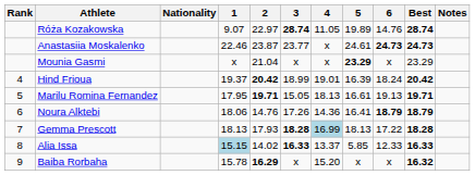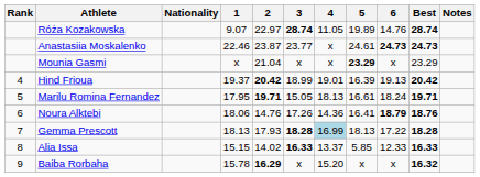 <table class="wikitable sortable" style="text-align:center">
 <tr>
 <th>Rank</th>
 <th>Athlete</th>
 <th>Nationality</th>
 <th>1</th>
 <th>2</th>
 <th>3</th>
 <th>4</th>
 <th>5</th>
 <th>6</th>
 <th>Best</th>
 <th>Notes</th>
 </tr>
 <tr>
 <td></td>
 <td align="left"><a href='#'>Róża Kozakowska</a></td>
 <td style="text-align:left;"></td>
 <td>9.07</td>
 <td>22.97</td>
 <td><strong>28.74</strong></td>
 <td>11.05</td>
 <td>19.89</td>
 <td>14.76</td>
 <td><strong>28.74</strong></td>
 <td><strong></strong></td>
 </tr>
 <tr>
 <td></td>
 <td align="left"><a href='#'>Anastasiia Moskalenko</a></td>
 <td style="text-align:left;"></td>
 <td>22.46</td>
 <td>23.87</td>
 <td>23.77</td>
 <td>x</td>
 <td>24.61</td>
 <td><strong>24.73</strong></td>
 <td><strong>24.73</strong></td>
 <td></td>
 </tr>
 <tr>
 <td></td>
 <td align="left"><a href='#'>Mounia Gasmi</a></td>
 <td style="text-align:left;"></td>
 <td>x</td>
 <td>21.04</td>
 <td>x</td>
 <td>x</td>
 <td><strong>23.29</strong></td>
 <td>x</td>
 <td>23.29</td>
 <td></td>
 </tr>
 <tr>
 <td>4</td>
 <td align="left"><a href='#'>Hind Frioua</a></td>
 <td style="text-align:left;"></td>
 <td>19.37</td>
 <td><strong>20.42</strong></td>
 <td>18.99</td>
 <td>19.01</td>
 <td>16.39</td>
-<td>18.24</td>
+<td>19.13</td>
 <td><strong>20.42</strong></td>
 <td></td>
 </tr>
 <tr>
 <td>5</td>
 <td align="left"><a href='#'>Marilu Romina Fernandez</a></td>
 <td style="text-align:left;"></td>
 <td>17.95</td>
 <td><strong>19.71</strong></td>
 <td>15.05</td>
 <td>18.13</td>
 <td>16.61</td>
-<td>19.13</td>
+<td>18.24</td>
 <td><strong>19.71</strong></td>
 <td></td>
 </tr>
 <tr>
 <td>6</td>
 <td align="left"><a href='#'>Noura Alktebi</a></td>
 <td style="text-align:left;"></td>
 <td>18.06</td>
 <td>14.76</td>
 <td>17.26</td>
 <td>14.36</td>
 <td>16.41</td>
 <td><strong>18.79</strong></td>
-<td><strong>18.79</strong></td>
+<td><strong>18.76</strong></td>
 <td></td>
 </tr>
 <tr>
 <td>7</td>
 <td align="left"><a href='#'>Gemma Prescott</a></td>
 <td style="text-align:left;"></td>
 <td>18.13</td>
 <td>17.93</td>
 <td><strong>18.28</strong></td>
 <td style="background: lightblue;">16.99</td>
 <td>18.13</td>
 <td>17.22</td>
 <td><strong>18.28</strong></td>
 <td></td>
 </tr>
 <tr>
 <td>8</td>
 <td align="left"><a href='#'>Alia Issa</a></td>
 <td style="text-align:left;"></td>
-<td style="background: lightblue;">15.15</td>
+<td>15.15</td>
 <td>14.02</td>
 <td><strong>16.33</strong></td>
 <td>13.37</td>
 <td>5.85</td>
 <td>12.33</td>
 <td><strong>16.33</strong></td>
 <td></td>
 </tr>
 <tr>
 <td>9</td>
 <td align="left"><a href='#'>Baiba Rorbaha</a></td>
 <td style="text-align:left;"></td>
 <td>15.78</td>
 <td><strong>16.29</strong></td>
 <td>x</td>
 <td>15.20</td>
 <td>x</td>
 <td>x</td>
 <td><strong>16.32</strong></td>
 <td></td>
 </tr>
 </table>
